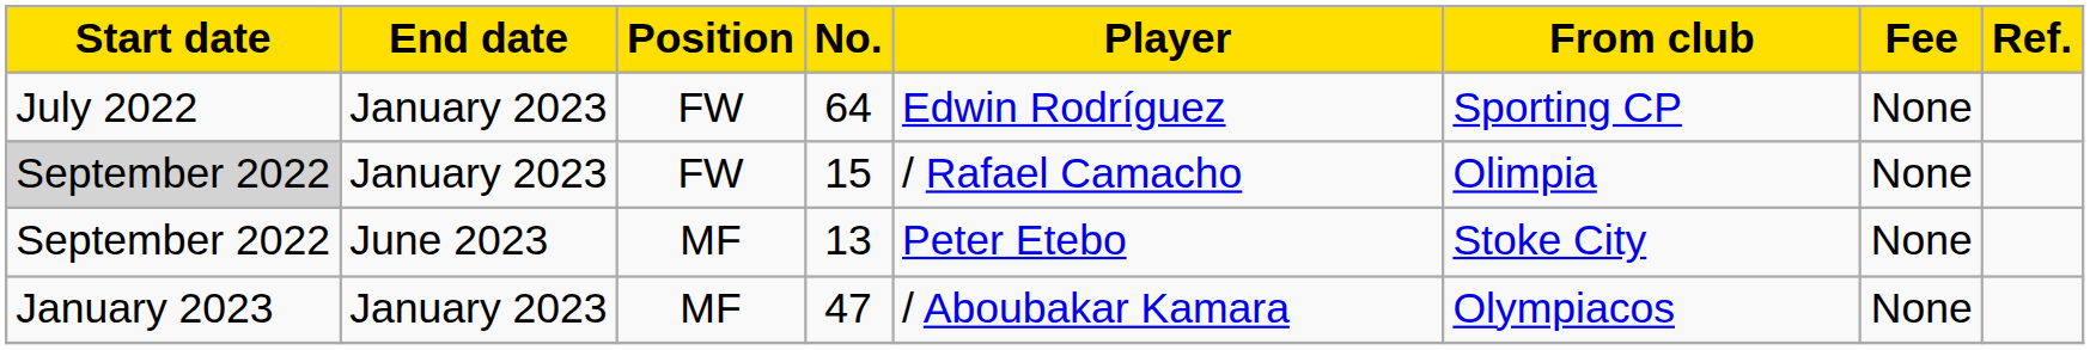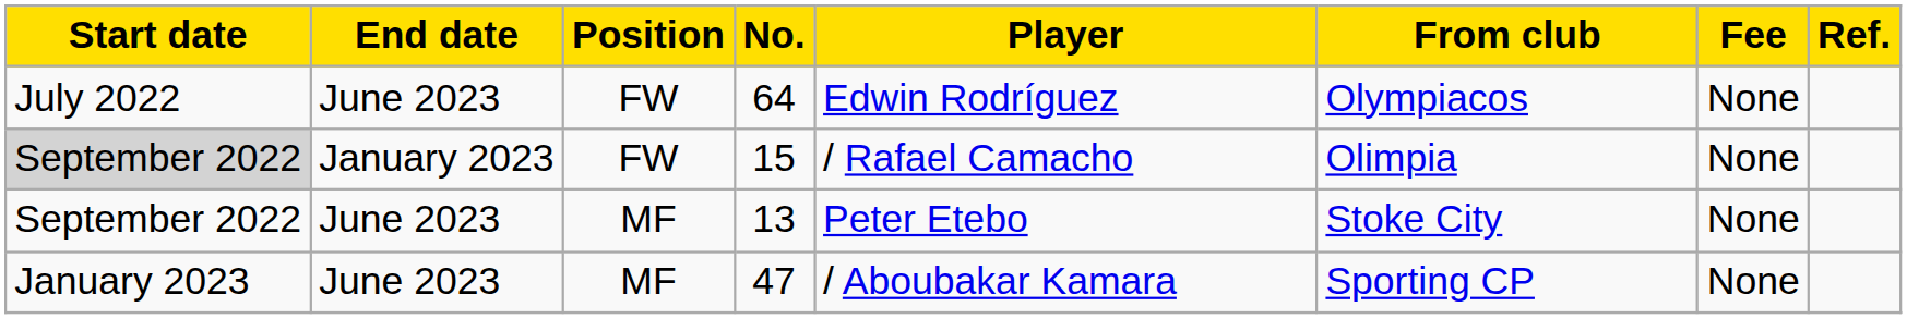 <table class="wikitable sortable">
 <tr>
 <th style="background:#FFDF00; color:black;"><strong>Start date</strong></th>
 <th style="background:#FFDF00; color:black;"><strong>End date</strong></th>
 <th style="background:#FFDF00; color:black;"><strong>Position</strong></th>
 <th style="background:#FFDF00; color:black;"><strong>No.</strong></th>
 <th style="background:#FFDF00; color:black;"; width=200><strong>Player</strong></th>
 <th style="background:#FFDF00; color:black;"; width=150><strong>From club</strong></th>
 <th style="background:#FFDF00; color:black;"><strong>Fee</strong></th>
 <th style="background:#FFDF00; color:black;"><strong>Ref.</strong></th>
 </tr>
 <tr>
 <td>July 2022</td>
-<td>January 2023</td>
+<td>June 2023</td>
 <td style="text-align:center;">FW</td>
 <td style="text-align:center;">64</td>
 <td style="text-align:left;"> <a href='#'>Edwin Rodríguez</a></td>
-<td style="text-align:left;"> <a href='#'>Sporting CP</a></td>
+<td style="text-align:left;"> <a href='#'>Olympiacos</a></td>
 <td>None</td>
 <td></td>
 </tr>
 <tr>
 <td style="background: lightgrey;">September 2022</td>
 <td>January 2023</td>
 <td style="text-align:center;">FW</td>
 <td style="text-align:center;">15</td>
 <td style="text-align:left;"> /  <a href='#'>Rafael Camacho</a></td>
 <td style="text-align:left;"> <a href='#'>Olimpia</a></td>
 <td>None</td>
 <td></td>
 </tr>
 <tr>
 <td>September 2022</td>
 <td>June 2023</td>
 <td style="text-align:center;">MF</td>
 <td style="text-align:center;">13</td>
 <td style="text-align:left;"> <a href='#'>Peter Etebo</a></td>
 <td style="text-align:left;"> <a href='#'>Stoke City</a></td>
 <td>None</td>
 <td></td>
 </tr>
 <tr>
 <td>January 2023</td>
-<td>January 2023</td>
+<td>June 2023</td>
 <td style="text-align:center;">MF</td>
 <td style="text-align:center;">47</td>
 <td style="text-align:left;"> /  <a href='#'>Aboubakar Kamara</a></td>
-<td style="text-align:left;"> <a href='#'>Olympiacos</a></td>
+<td style="text-align:left;"> <a href='#'>Sporting CP</a></td>
 <td>None</td>
 <td></td>
 </tr>
 <tr>
 </tr>
 </table>
